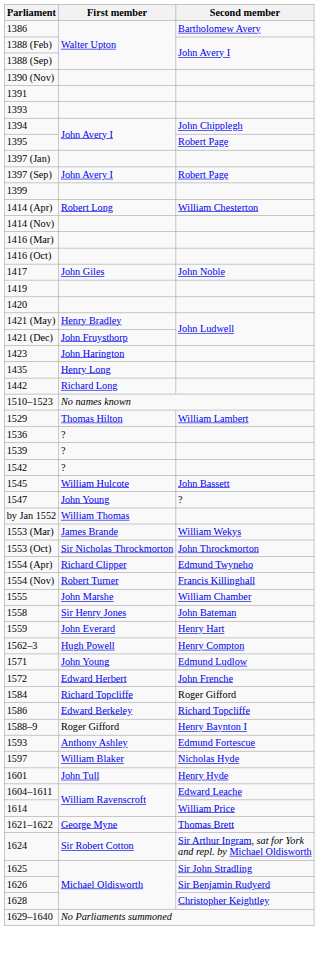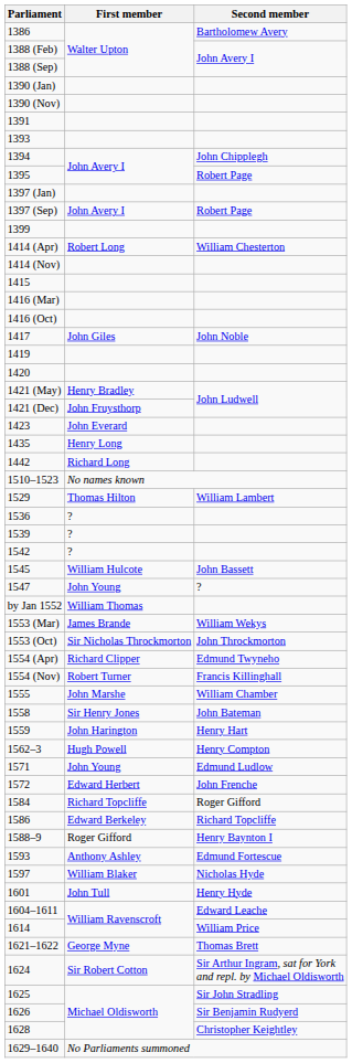 <table class="wikitable">
 <tr>
 <th>Parliament</th>
 <th>First member</th>
 <th>Second member</th>
 </tr>
 <tr>
 <td>1386</td>
 <td rowspan="3"><a href='#'>Walter Upton</a></td>
 <td><a href='#'>Bartholomew Avery</a></td>
 </tr>
 <tr>
 <td>1388 (Feb)</td>
 <td rowspan="2"><a href='#'>John Avery I</a></td>
 </tr>
 <tr>
 <td>1388 (Sep)</td>
+</tr>
+<tr>
+<td>1390 (Jan)</td>
+<td></td>
+<td></td>
 </tr>
 <tr>
 <td>1390 (Nov)</td>
 <td></td>
 <td></td>
 </tr>
 <tr>
 <td>1391</td>
 <td></td>
 <td></td>
 </tr>
 <tr>
 <td>1393</td>
 <td></td>
 <td></td>
 </tr>
 <tr>
 <td>1394</td>
 <td rowspan="2"><a href='#'>John Avery I</a></td>
 <td><a href='#'>John Chipplegh</a></td>
 </tr>
 <tr>
 <td>1395</td>
 <td><a href='#'>Robert Page</a></td>
 </tr>
 <tr>
 <td>1397 (Jan)</td>
 <td></td>
 </tr>
 <tr>
 <td>1397 (Sep)</td>
 <td><a href='#'>John Avery I</a></td>
 <td><a href='#'>Robert Page</a></td>
 </tr>
 <tr>
 <td>1399</td>
 <td></td>
 </tr>
 <tr>
 <td>1414 (Apr)</td>
 <td><a href='#'>Robert Long</a></td>
 <td><a href='#'>William Chesterton</a></td>
 </tr>
 <tr>
 <td>1414 (Nov)</td>
 <td></td>
 <td></td>
 </tr>
 <tr>
+<td>1415</td>
+<td></td>
+<td></td>
+</tr>
+<tr>
 <td>1416 (Mar)</td>
 <td></td>
 <td></td>
 </tr>
 <tr>
 <td>1416 (Oct)</td>
 <td></td>
 <td></td>
 </tr>
 <tr>
 <td>1417</td>
 <td><a href='#'>John Giles</a></td>
 <td><a href='#'>John Noble</a></td>
 </tr>
 <tr>
 <td>1419</td>
 <td></td>
 <td></td>
 </tr>
 <tr>
 <td>1420</td>
 <td></td>
 <td></td>
 </tr>
 <tr>
 <td>1421 (May)</td>
 <td><a href='#'>Henry Bradley</a></td>
 <td rowspan="2"><a href='#'>John Ludwell</a></td>
 </tr>
 <tr>
 <td>1421 (Dec)</td>
 <td><a href='#'>John Fruysthorp</a></td>
 </tr>
 <tr>
 <td>1423</td>
-<td><a href='#'>John Harington</a></td>
+<td><a href='#'>John Everard</a></td>
 <td></td>
 </tr>
 <tr>
 <td>1435</td>
 <td><a href='#'>Henry Long</a></td>
 <td></td>
 </tr>
 <tr>
 <td>1442</td>
 <td><a href='#'>Richard Long</a></td>
 <td></td>
 </tr>
 <tr>
 <td>1510–1523</td>
 <td colspan = "2"><em>No names known</em>  </td>
 </tr>
 <tr>
 <td>1529</td>
 <td><a href='#'>Thomas Hilton</a></td>
 <td><a href='#'>William Lambert</a></td>
 </tr>
 <tr>
 <td>1536</td>
 <td>?</td>
 <td></td>
 </tr>
 <tr>
 <td>1539</td>
 <td>?</td>
 <td></td>
 </tr>
 <tr>
 <td>1542</td>
 <td>?</td>
 <td></td>
 </tr>
 <tr>
 <td>1545</td>
 <td><a href='#'>William Hulcote</a></td>
 <td><a href='#'>John Bassett</a></td>
 </tr>
 <tr>
 <td>1547</td>
 <td><a href='#'>John Young</a></td>
 <td>? </td>
 </tr>
 <tr>
 <td>by Jan 1552</td>
 <td><a href='#'>William Thomas</a></td>
 <td></td>
 </tr>
 <tr>
 <td>1553 (Mar)</td>
 <td><a href='#'>James Brande</a></td>
 <td><a href='#'>William Wekys</a></td>
 </tr>
 <tr>
 <td>1553 (Oct)</td>
 <td><a href='#'>Sir Nicholas Throckmorton</a></td>
 <td><a href='#'>John Throckmorton</a></td>
 </tr>
 <tr>
 <td>1554 (Apr)</td>
 <td><a href='#'>Richard Clipper</a></td>
 <td><a href='#'>Edmund Twyneho</a></td>
 </tr>
 <tr>
 <td>1554 (Nov)</td>
 <td><a href='#'>Robert Turner</a></td>
 <td><a href='#'>Francis Killinghall</a></td>
 </tr>
 <tr>
 <td>1555</td>
 <td><a href='#'>John Marshe</a></td>
 <td><a href='#'>William Chamber</a></td>
 </tr>
 <tr>
 <td>1558</td>
 <td><a href='#'>Sir Henry Jones</a></td>
 <td><a href='#'>John Bateman</a></td>
 </tr>
 <tr>
 <td>1559</td>
-<td><a href='#'>John Everard</a></td>
+<td><a href='#'>John Harington</a></td>
 <td><a href='#'>Henry Hart</a></td>
 </tr>
 <tr>
 <td>1562–3</td>
 <td><a href='#'>Hugh Powell</a></td>
 <td><a href='#'>Henry Compton</a></td>
 </tr>
 <tr>
 <td>1571</td>
 <td><a href='#'>John Young</a></td>
 <td><a href='#'>Edmund Ludlow</a></td>
 </tr>
 <tr>
 <td>1572</td>
 <td><a href='#'>Edward Herbert</a></td>
 <td><a href='#'>John Frenche</a></td>
 </tr>
 <tr>
 <td>1584</td>
 <td><a href='#'>Richard Topcliffe</a></td>
 <td>Roger Gifford</td>
 </tr>
 <tr>
 <td>1586</td>
 <td><a href='#'>Edward Berkeley</a></td>
 <td><a href='#'>Richard Topcliffe</a></td>
 </tr>
 <tr>
 <td>1588–9</td>
 <td>Roger Gifford</td>
 <td><a href='#'>Henry Baynton I</a></td>
 </tr>
 <tr>
 <td>1593</td>
 <td><a href='#'>Anthony Ashley</a></td>
 <td><a href='#'>Edmund Fortescue</a></td>
 </tr>
 <tr>
 <td>1597</td>
 <td><a href='#'>William Blaker</a></td>
 <td><a href='#'>Nicholas Hyde</a></td>
 </tr>
 <tr>
 <td>1601</td>
 <td><a href='#'>John Tull</a></td>
 <td><a href='#'>Henry Hyde</a></td>
 </tr>
 <tr>
 <td>1604–1611</td>
 <td rowspan="2"><a href='#'>William Ravenscroft</a></td>
 <td><a href='#'>Edward Leache</a></td>
 </tr>
 <tr>
 <td>1614</td>
 <td><a href='#'>William Price</a></td>
 </tr>
 <tr>
 <td>1621–1622</td>
 <td><a href='#'>George Myne</a></td>
 <td><a href='#'>Thomas Brett</a></td>
 </tr>
 <tr>
 <td>1624</td>
 <td><a href='#'>Sir Robert Cotton</a></td>
 <td><a href='#'>Sir Arthur Ingram</a>, <em>sat for York <br> and  repl. by</em> <a href='#'>Michael Oldisworth</a></td>
 </tr>
 <tr>
 <td>1625</td>
 <td rowspan="3"><a href='#'>Michael Oldisworth</a></td>
 <td><a href='#'>Sir John Stradling</a></td>
 </tr>
 <tr>
 <td>1626</td>
 <td><a href='#'>Sir Benjamin Rudyerd</a></td>
 </tr>
 <tr>
 <td>1628</td>
 <td><a href='#'>Christopher Keightley</a></td>
 </tr>
 <tr>
 <td>1629–1640</td>
 <td colspan="2"><em>No Parliaments summoned</em></td>
 </tr>
 </table>
